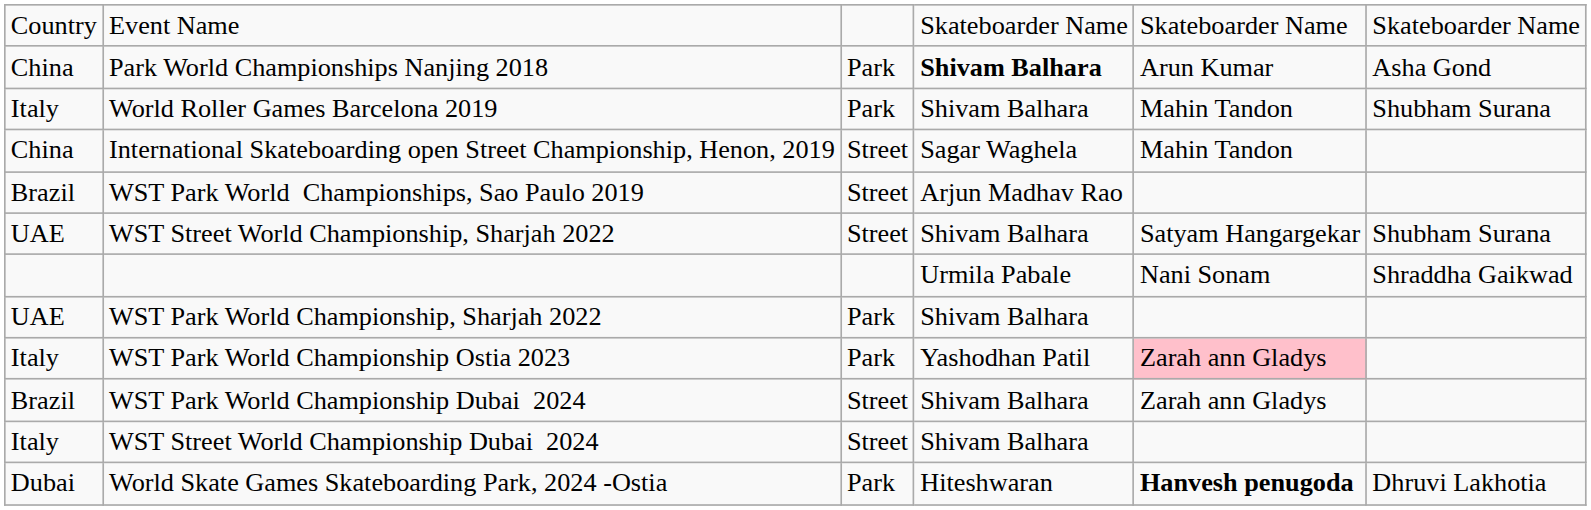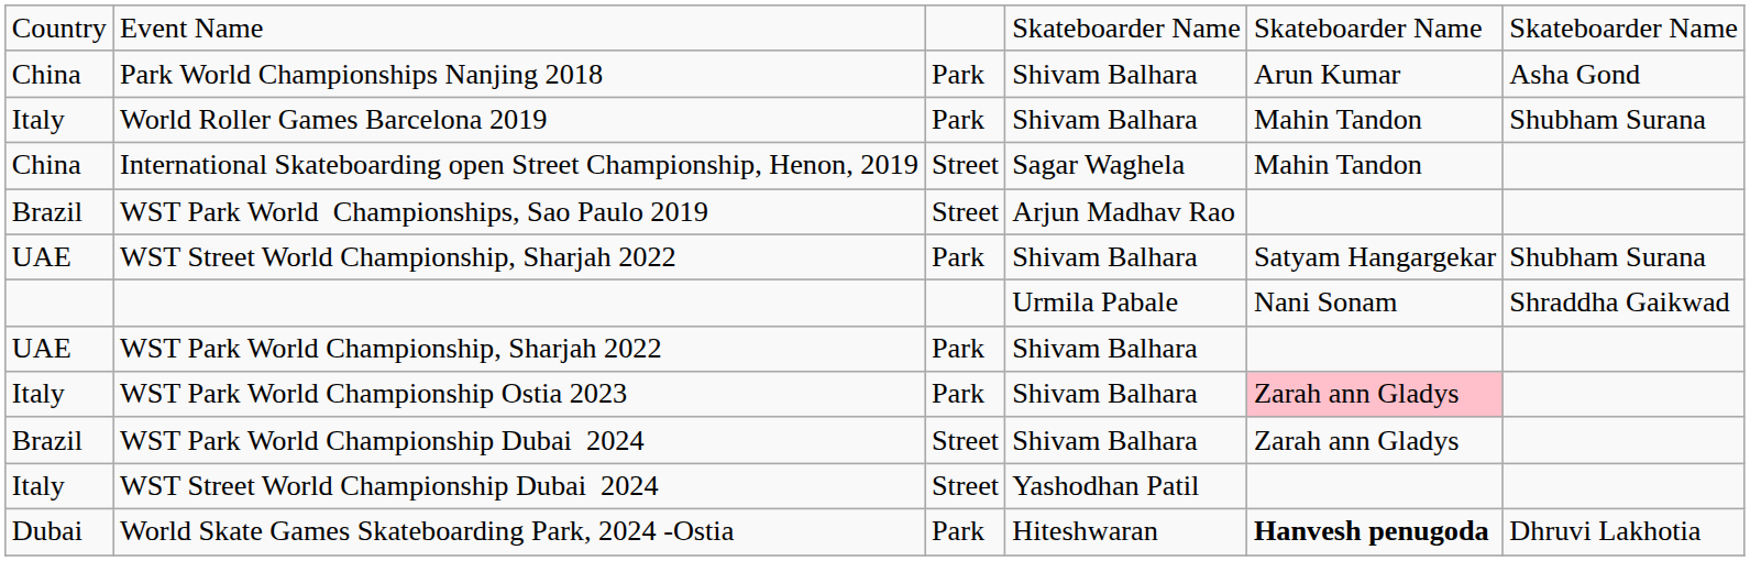 <table class="wikitable">
 <tr>
 <td>Country</td>
 <td>Event Name</td>
 <td></td>
 <td>Skateboarder  Name</td>
 <td>Skateboarder  Name</td>
 <td>Skateboarder  Name</td>
 </tr>
 <tr>
 <td>China</td>
 <td>Park  World Championships Nanjing 2018</td>
 <td>Park</td>
-<td><strong>Shivam Balhara</strong></td>
+<td>Shivam Balhara</td>
 <td>Arun Kumar</td>
 <td>Asha Gond</td>
 </tr>
 <tr>
 <td>Italy</td>
 <td>World  Roller Games Barcelona 2019</td>
 <td>Park</td>
 <td>Shivam Balhara</td>
 <td>Mahin Tandon</td>
 <td>Shubham Surana</td>
 </tr>
 <tr>
 <td>China</td>
 <td>International  Skateboarding open Street Championship, Henon, 2019</td>
 <td>Street</td>
 <td>Sagar Waghela</td>
 <td>Mahin Tandon</td>
 <td></td>
 </tr>
 <tr>
 <td>Brazil</td>
 <td>WST  Park World  Championships, Sao Paulo  2019</td>
 <td>Street</td>
 <td>Arjun Madhav Rao</td>
 <td></td>
 <td></td>
 </tr>
 <tr>
 <td>UAE</td>
 <td>WST  Street World Championship, Sharjah 2022</td>
-<td>Street</td>
+<td>Park</td>
 <td>Shivam Balhara</td>
 <td>Satyam Hangargekar</td>
 <td>Shubham Surana</td>
 </tr>
 <tr>
 <td></td>
 <td></td>
 <td></td>
 <td>Urmila Pabale</td>
 <td>Nani Sonam</td>
 <td>Shraddha Gaikwad</td>
 </tr>
 <tr>
 <td>UAE</td>
 <td>WST  Park World Championship, Sharjah 2022</td>
 <td>Park</td>
 <td>Shivam Balhara</td>
 <td></td>
 <td></td>
 </tr>
 <tr>
 <td>Italy</td>
 <td>WST  Park World Championship Ostia 2023</td>
 <td>Park</td>
-<td>Yashodhan Patil</td>
+<td>Shivam Balhara</td>
 <td style="background: pink;">Zarah ann Gladys</td>
 <td></td>
 </tr>
 <tr>
 <td>Brazil</td>
 <td>WST  Park World Championship Dubai  2024</td>
 <td>Street</td>
 <td>Shivam Balhara</td>
 <td>Zarah ann Gladys</td>
 <td></td>
 </tr>
 <tr>
 <td>Italy</td>
 <td>WST  Street World Championship Dubai  2024</td>
 <td>Street</td>
-<td>Shivam Balhara</td>
+<td>Yashodhan Patil</td>
 <td></td>
 <td></td>
 </tr>
 <tr>
 <td>Dubai</td>
 <td>World  Skate Games Skateboarding Park, 2024 -Ostia</td>
 <td>Park</td>
 <td>Hiteshwaran</td>
 <td><strong>Hanvesh penugoda</strong></td>
 <td>Dhruvi Lakhotia</td>
 </tr>
 </table>
